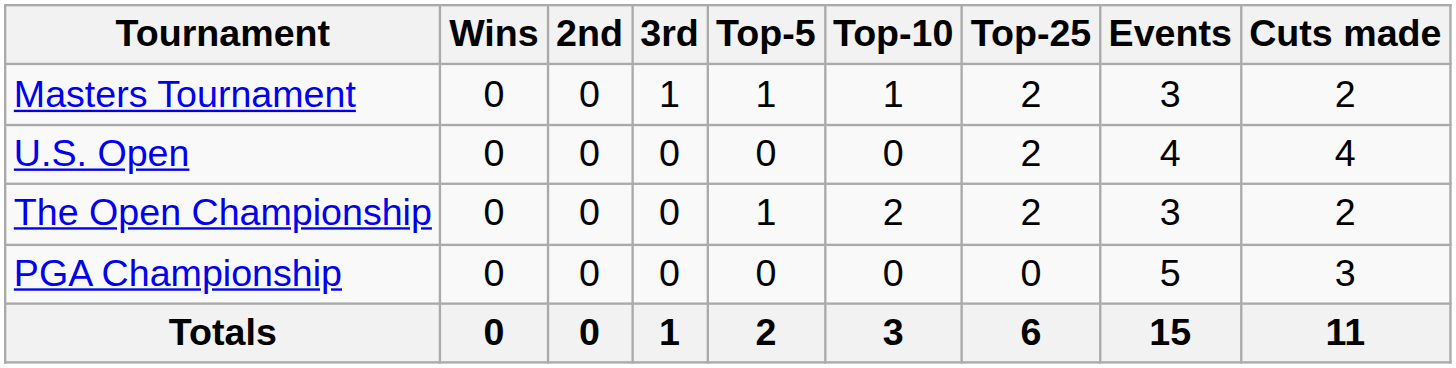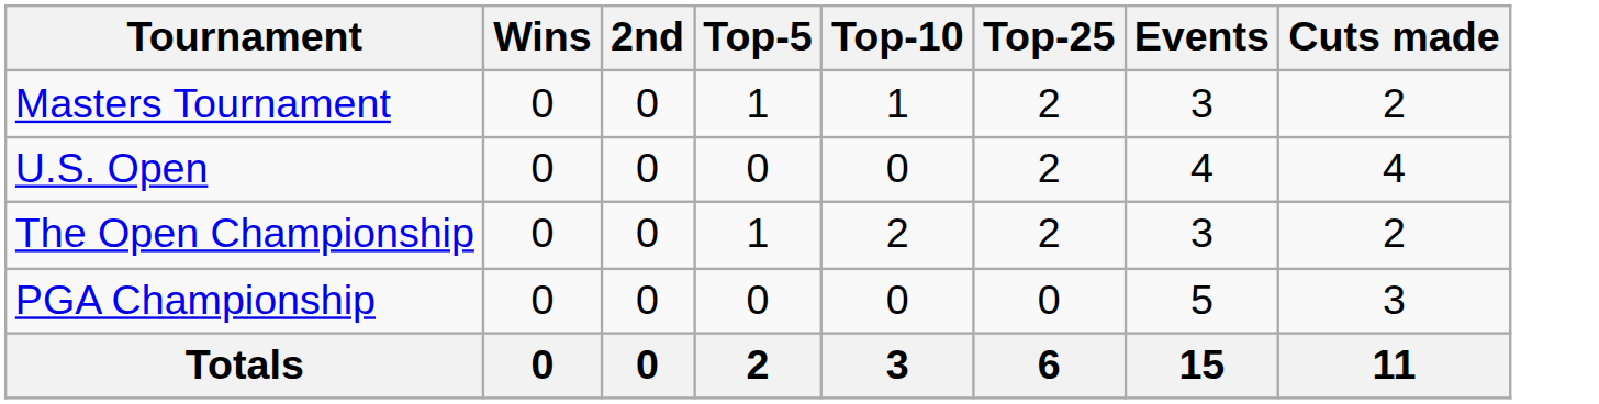 <table class=wikitable style=text-align:center>
 <tr>
 <th>Tournament</th>
 <th>Wins</th>
 <th>2nd</th>
-<th>3rd</th>
 <th>Top-5</th>
 <th>Top-10</th>
 <th>Top-25</th>
 <th>Events</th>
 <th>Cuts made</th>
 </tr>
 <tr>
 <td align=left><a href='#'>Masters Tournament</a></td>
 <td>0</td>
 <td>0</td>
 <td>1</td>
 <td>1</td>
-<td>1</td>
 <td>2</td>
 <td>3</td>
 <td>2</td>
 </tr>
 <tr>
 <td align=left><a href='#'>U.S. Open</a></td>
 <td>0</td>
 <td>0</td>
 <td>0</td>
 <td>0</td>
-<td>0</td>
 <td>2</td>
 <td>4</td>
 <td>4</td>
 </tr>
 <tr>
 <td align=left><a href='#'>The Open Championship</a></td>
-<td>0</td>
 <td>0</td>
 <td>0</td>
 <td>1</td>
 <td>2</td>
 <td>2</td>
 <td>3</td>
 <td>2</td>
 </tr>
 <tr>
 <td align=left><a href='#'>PGA Championship</a></td>
 <td>0</td>
 <td>0</td>
 <td>0</td>
 <td>0</td>
 <td>0</td>
-<td>0</td>
 <td>5</td>
 <td>3</td>
 </tr>
 <tr>
 <th>Totals</th>
 <th>0</th>
 <th>0</th>
-<th>1</th>
 <th>2</th>
 <th>3</th>
 <th>6</th>
 <th>15</th>
 <th>11</th>
 </tr>
 </table>
